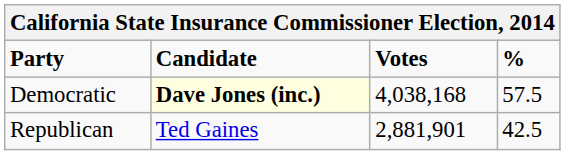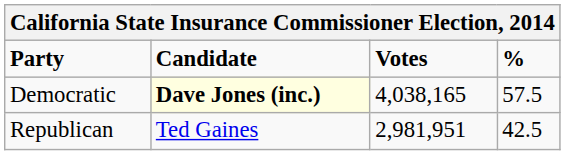 <table class="wikitable">
 <tr>
 <th colspan="4">California State Insurance Commissioner Election, 2014</th>
 </tr>
 <tr>
 <td><strong>Party</strong></td>
 <td><strong>Candidate</strong></td>
 <td><strong>Votes</strong></td>
 <td><strong>%</strong></td>
 </tr>
 <tr>
 <td>Democratic</td>
 <td style="background: lightyellow;"><strong>Dave Jones (inc.)</strong></td>
-<td>4,038,168</td>
+<td>4,038,165</td>
 <td>57.5</td>
 </tr>
 <tr>
 <td>Republican</td>
 <td><a href='#'>Ted Gaines</a></td>
-<td>2,881,901</td>
+<td>2,981,951</td>
 <td>42.5</td>
 </tr>
 </table>
